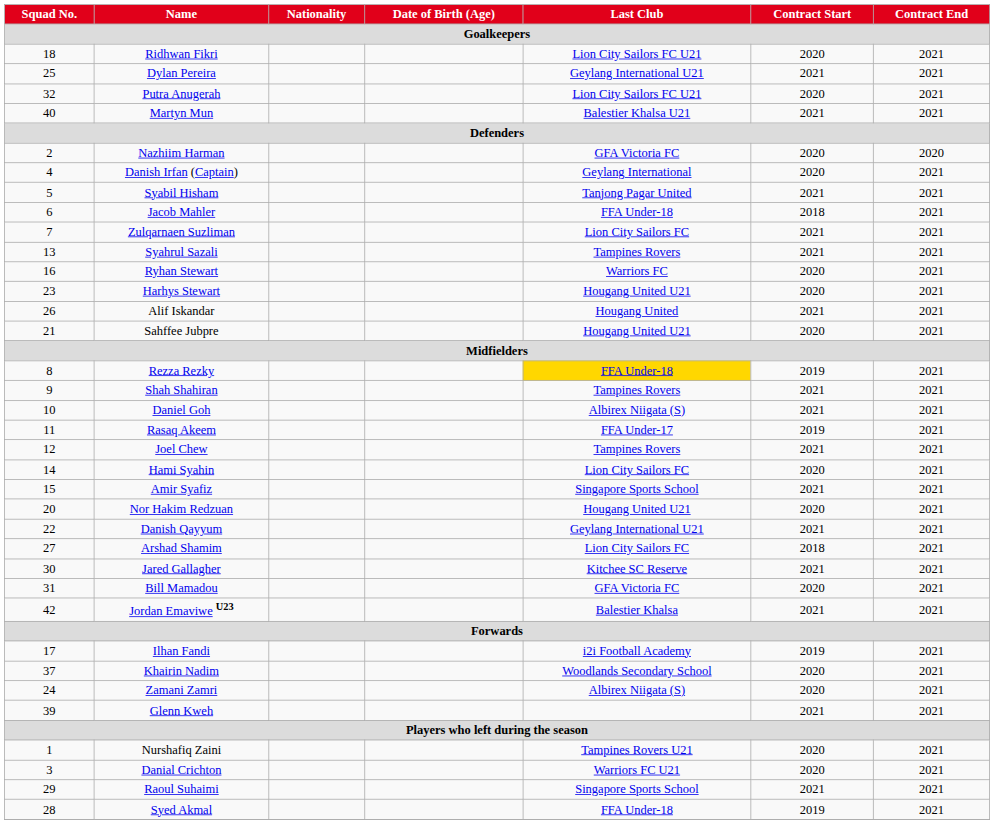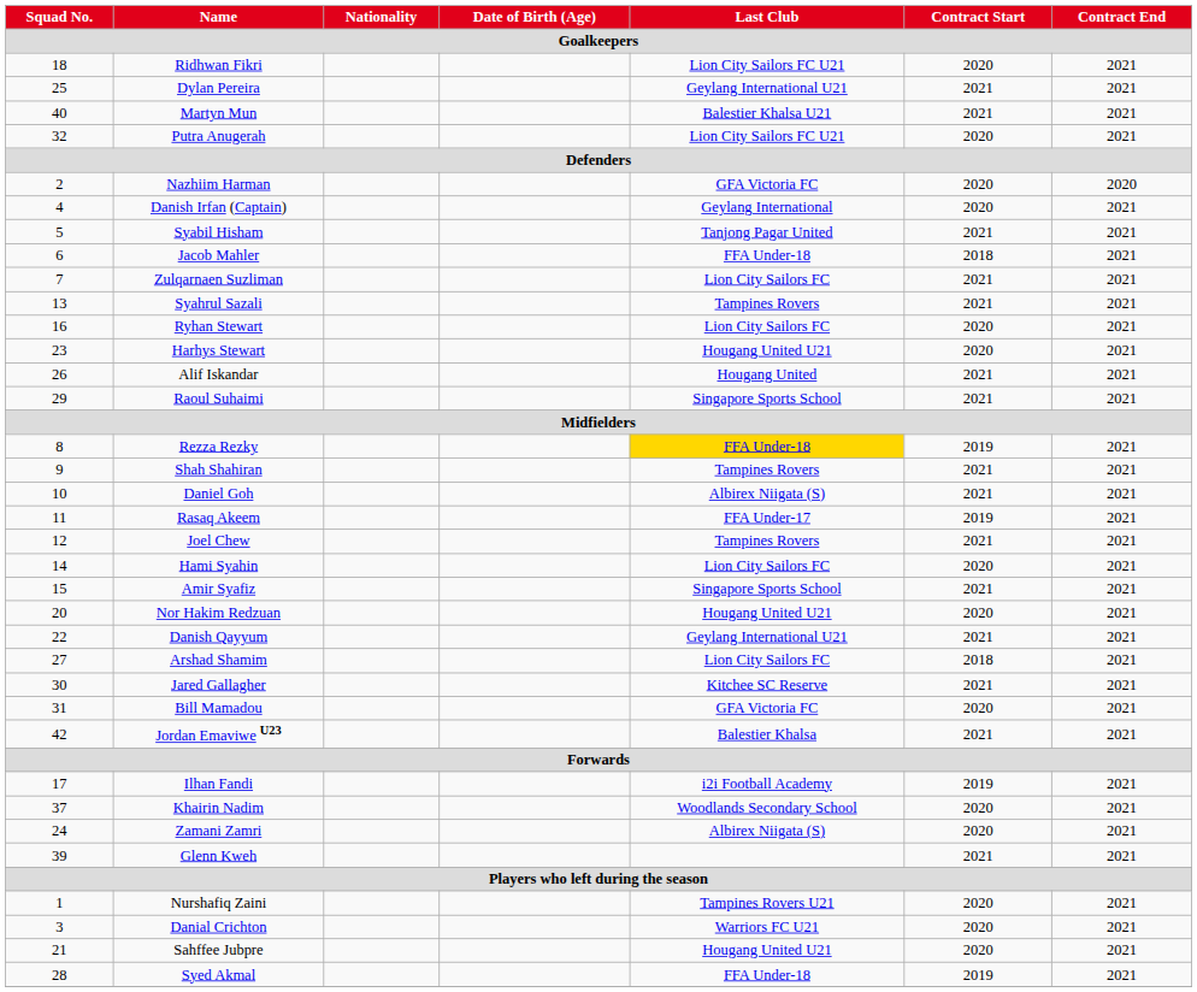 <table class="wikitable" style="text-align:center; font-size:100%; width:100%;">
 <tr>
 <th style="background:#e1001a; color:white; text-align:center;">Squad No.</th>
 <th style="background:#e1001a; color:white; text-align:center;">Name</th>
 <th style="background:#e1001a; color:white; text-align:center;">Nationality</th>
 <th style="background:#e1001a; color:white; text-align:center;">Date of Birth (Age)</th>
 <th style="background:#e1001a; color:white; text-align:center;">Last Club</th>
 <th style="background:#e1001a; color:white; text-align:center;">Contract Start</th>
 <th style="background:#e1001a; color:white; text-align:center;">Contract End</th>
 </tr>
 <tr>
 <th colspan="7" style="background:#dcdcdc; text-align:center">Goalkeepers</th>
 </tr>
 <tr>
 <td>18</td>
 <td><a href='#'>Ridhwan Fikri</a></td>
 <td></td>
 <td></td>
 <td> <a href='#'>Lion City Sailors FC U21</a></td>
 <td>2020</td>
 <td>2021</td>
 </tr>
 <tr>
 <td>25</td>
 <td><a href='#'>Dylan Pereira</a></td>
 <td></td>
 <td></td>
 <td> <a href='#'>Geylang International U21</a></td>
 <td>2021</td>
 <td>2021</td>
 </tr>
 <tr>
+<td>40</td>
+<td><a href='#'>Martyn Mun</a></td>
+<td></td>
+<td></td>
+<td> <a href='#'>Balestier Khalsa U21</a></td>
+<td>2021</td>
+<td>2021</td>
+</tr>
+<tr>
 <td>32</td>
 <td><a href='#'>Putra Anugerah</a></td>
 <td></td>
 <td></td>
 <td> <a href='#'>Lion City Sailors FC U21</a></td>
 <td>2020</td>
-<td>2021</td>
-</tr>
-<tr>
-<td>40</td>
-<td><a href='#'>Martyn Mun</a></td>
-<td></td>
-<td></td>
-<td> <a href='#'>Balestier Khalsa U21</a></td>
-<td>2021</td>
 <td>2021</td>
 </tr>
 <tr>
 <th colspan="7" style="background:#dcdcdc; text-align:center">Defenders</th>
 </tr>
 <tr>
 <td>2</td>
 <td><a href='#'>Nazhiim Harman</a></td>
 <td></td>
 <td></td>
 <td> <a href='#'>GFA Victoria FC</a></td>
 <td>2020</td>
 <td>2020</td>
 </tr>
 <tr>
 <td>4</td>
 <td><a href='#'>Danish Irfan</a> (<a href='#'>Captain</a>)</td>
 <td></td>
 <td></td>
 <td> <a href='#'>Geylang International</a></td>
 <td>2020</td>
 <td>2021</td>
 </tr>
 <tr>
 <td>5</td>
 <td><a href='#'>Syabil Hisham</a></td>
 <td></td>
 <td></td>
 <td> <a href='#'>Tanjong Pagar United</a></td>
 <td>2021</td>
 <td>2021</td>
 </tr>
 <tr>
 <td>6</td>
 <td><a href='#'>Jacob Mahler</a></td>
 <td> </td>
 <td></td>
 <td> <a href='#'>FFA Under-18</a></td>
 <td>2018</td>
 <td>2021</td>
 </tr>
 <tr>
 <td>7</td>
 <td><a href='#'>Zulqarnaen Suzliman</a></td>
 <td></td>
 <td></td>
 <td> <a href='#'>Lion City Sailors FC</a></td>
 <td>2021</td>
 <td>2021</td>
 </tr>
 <tr>
 <td>13</td>
 <td><a href='#'>Syahrul Sazali</a></td>
 <td></td>
 <td></td>
 <td> <a href='#'>Tampines Rovers</a></td>
 <td>2021</td>
 <td>2021</td>
 </tr>
 <tr>
 <td>16</td>
 <td><a href='#'>Ryhan Stewart</a></td>
 <td> </td>
 <td></td>
-<td> <a href='#'>Warriors FC</a></td>
+<td> <a href='#'>Lion City Sailors FC</a></td>
 <td>2020</td>
 <td>2021</td>
 </tr>
 <tr>
 <td>23</td>
 <td><a href='#'>Harhys Stewart</a></td>
 <td></td>
 <td></td>
 <td> <a href='#'>Hougang United U21</a></td>
 <td>2020</td>
 <td>2021</td>
 </tr>
 <tr>
 <td>26</td>
 <td>Alif Iskandar</td>
 <td></td>
 <td></td>
 <td> <a href='#'>Hougang United</a></td>
 <td>2021</td>
 <td>2021</td>
 </tr>
 <tr>
-<td>21</td>
-<td>Sahffee Jubpre</td>
+<td>29</td>
+<td><a href='#'>Raoul Suhaimi</a></td>
 <td></td>
 <td></td>
-<td> <a href='#'>Hougang United U21</a></td>
-<td>2020</td>
+<td> <a href='#'>Singapore Sports School</a></td>
+<td>2021</td>
 <td>2021</td>
 </tr>
 <tr>
 <th colspan="7" style="background:#dcdcdc; text-align:center">Midfielders</th>
 </tr>
 <tr>
 <td>8</td>
 <td><a href='#'>Rezza Rezky</a></td>
 <td></td>
 <td></td>
 <td style="background: gold;"> <a href='#'>FFA Under-18</a></td>
 <td>2019</td>
 <td>2021</td>
 </tr>
 <tr>
 <td>9</td>
 <td><a href='#'>Shah Shahiran</a></td>
 <td></td>
 <td></td>
 <td> <a href='#'>Tampines Rovers</a></td>
 <td>2021</td>
 <td>2021</td>
 </tr>
 <tr>
 <td>10</td>
 <td><a href='#'>Daniel Goh</a></td>
 <td></td>
 <td></td>
 <td> <a href='#'>Albirex Niigata (S) </a></td>
 <td>2021</td>
 <td>2021</td>
 </tr>
 <tr>
 <td>11</td>
 <td><a href='#'>Rasaq Akeem</a></td>
 <td></td>
 <td></td>
 <td> <a href='#'>FFA Under-17</a></td>
 <td>2019</td>
 <td>2021</td>
 </tr>
 <tr>
 <td>12</td>
 <td><a href='#'>Joel Chew</a></td>
 <td></td>
 <td></td>
 <td> <a href='#'>Tampines Rovers</a></td>
 <td>2021</td>
 <td>2021</td>
 </tr>
 <tr>
 <td>14</td>
 <td><a href='#'>Hami Syahin</a></td>
 <td></td>
 <td></td>
 <td> <a href='#'>Lion City Sailors FC</a></td>
 <td>2020</td>
 <td>2021</td>
 </tr>
 <tr>
 <td>15</td>
 <td><a href='#'>Amir Syafiz</a></td>
 <td></td>
 <td></td>
 <td> <a href='#'>Singapore Sports School</a></td>
 <td>2021</td>
 <td>2021</td>
 </tr>
 <tr>
 <td>20</td>
 <td><a href='#'>Nor Hakim Redzuan</a></td>
 <td></td>
 <td></td>
 <td> <a href='#'>Hougang United U21</a></td>
 <td>2020</td>
 <td>2021</td>
 </tr>
 <tr>
 <td>22</td>
 <td><a href='#'>Danish Qayyum</a></td>
 <td></td>
 <td></td>
 <td> <a href='#'>Geylang International U21</a></td>
 <td>2021</td>
 <td>2021</td>
 </tr>
 <tr>
 <td>27</td>
 <td><a href='#'>Arshad Shamim</a></td>
 <td></td>
 <td></td>
 <td> <a href='#'>Lion City Sailors FC</a></td>
 <td>2018</td>
 <td>2021</td>
 </tr>
 <tr>
 <td>30</td>
 <td><a href='#'>Jared Gallagher</a></td>
 <td></td>
 <td></td>
 <td> <a href='#'>Kitchee SC Reserve</a></td>
 <td>2021</td>
 <td>2021</td>
 </tr>
 <tr>
 <td>31</td>
 <td><a href='#'>Bill Mamadou</a></td>
 <td></td>
 <td></td>
 <td> <a href='#'>GFA Victoria FC</a></td>
 <td>2020</td>
 <td>2021</td>
 </tr>
 <tr>
 <td>42</td>
 <td><a href='#'>Jordan Emaviwe</a> <sup><strong>U23</strong></sup></td>
 <td></td>
 <td></td>
 <td> <a href='#'>Balestier Khalsa</a></td>
 <td>2021</td>
 <td>2021</td>
 </tr>
 <tr>
 <th colspan="7" style="background:#dcdcdc; text-align:center">Forwards</th>
 </tr>
 <tr>
 <td>17</td>
 <td><a href='#'>Ilhan Fandi</a></td>
 <td></td>
 <td></td>
 <td> <a href='#'>i2i Football Academy</a></td>
 <td>2019</td>
 <td>2021</td>
 </tr>
 <tr>
 <td>37</td>
 <td><a href='#'>Khairin Nadim</a></td>
 <td></td>
 <td></td>
 <td> <a href='#'>Woodlands Secondary School</a></td>
 <td>2020</td>
 <td>2021</td>
 </tr>
 <tr>
 <td>24</td>
 <td><a href='#'>Zamani Zamri</a></td>
 <td></td>
 <td></td>
 <td> <a href='#'>Albirex Niigata (S) </a></td>
 <td>2020</td>
 <td>2021</td>
 </tr>
 <tr>
 <td>39</td>
 <td><a href='#'>Glenn Kweh</a></td>
 <td></td>
 <td></td>
 <td></td>
 <td>2021</td>
 <td>2021</td>
 </tr>
 <tr>
 <th colspan="7" style="background:#dcdcdc; text-align:center">Players who left during the season</th>
 </tr>
 <tr>
 <td>1</td>
 <td>Nurshafiq Zaini</td>
 <td></td>
 <td></td>
 <td> <a href='#'>Tampines Rovers U21</a></td>
 <td>2020</td>
 <td>2021</td>
 </tr>
 <tr>
 <td>3</td>
 <td><a href='#'>Danial Crichton</a></td>
 <td></td>
 <td></td>
 <td> <a href='#'>Warriors FC U21</a></td>
 <td>2020</td>
 <td>2021</td>
 </tr>
 <tr>
-<td>29</td>
-<td><a href='#'>Raoul Suhaimi</a></td>
+<td>21</td>
+<td>Sahffee Jubpre</td>
 <td></td>
 <td></td>
-<td> <a href='#'>Singapore Sports School</a></td>
-<td>2021</td>
+<td> <a href='#'>Hougang United U21</a></td>
+<td>2020</td>
 <td>2021</td>
 </tr>
 <tr>
 <td>28</td>
 <td><a href='#'>Syed Akmal</a></td>
 <td></td>
 <td></td>
 <td> <a href='#'>FFA Under-18</a></td>
 <td>2019</td>
 <td>2021</td>
 </tr>
 <tr>
 </tr>
 </table>
